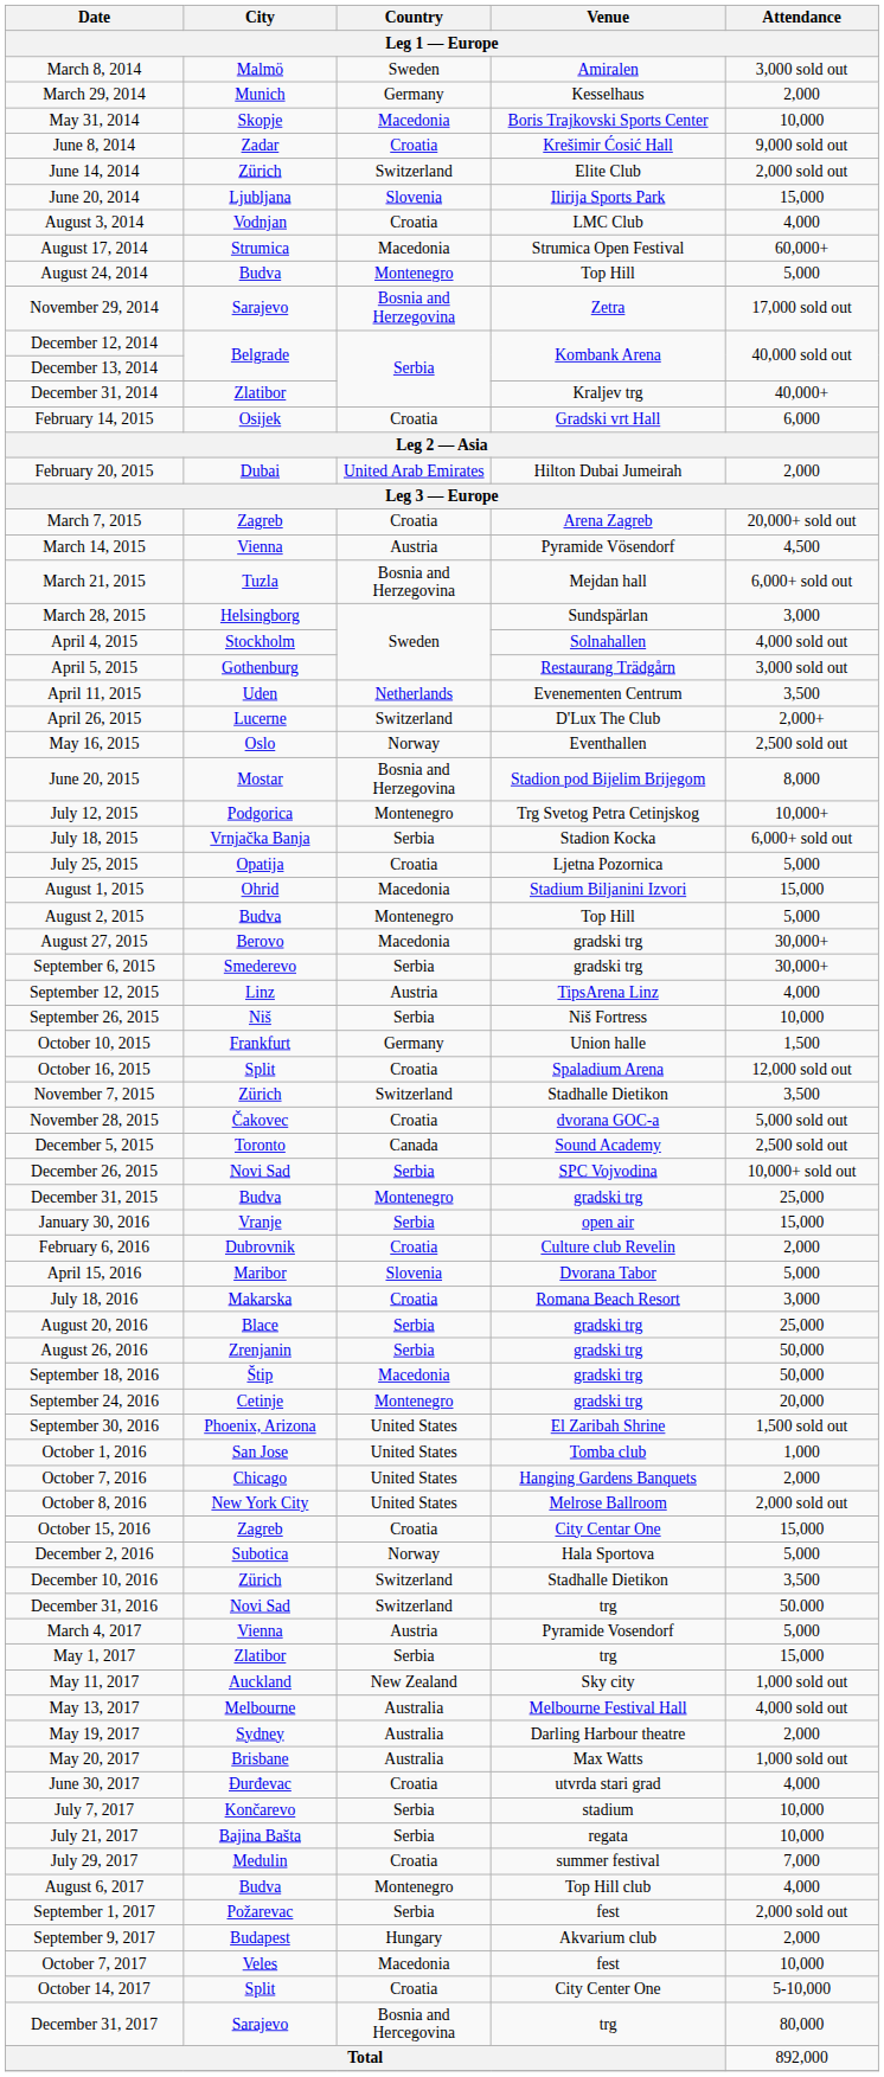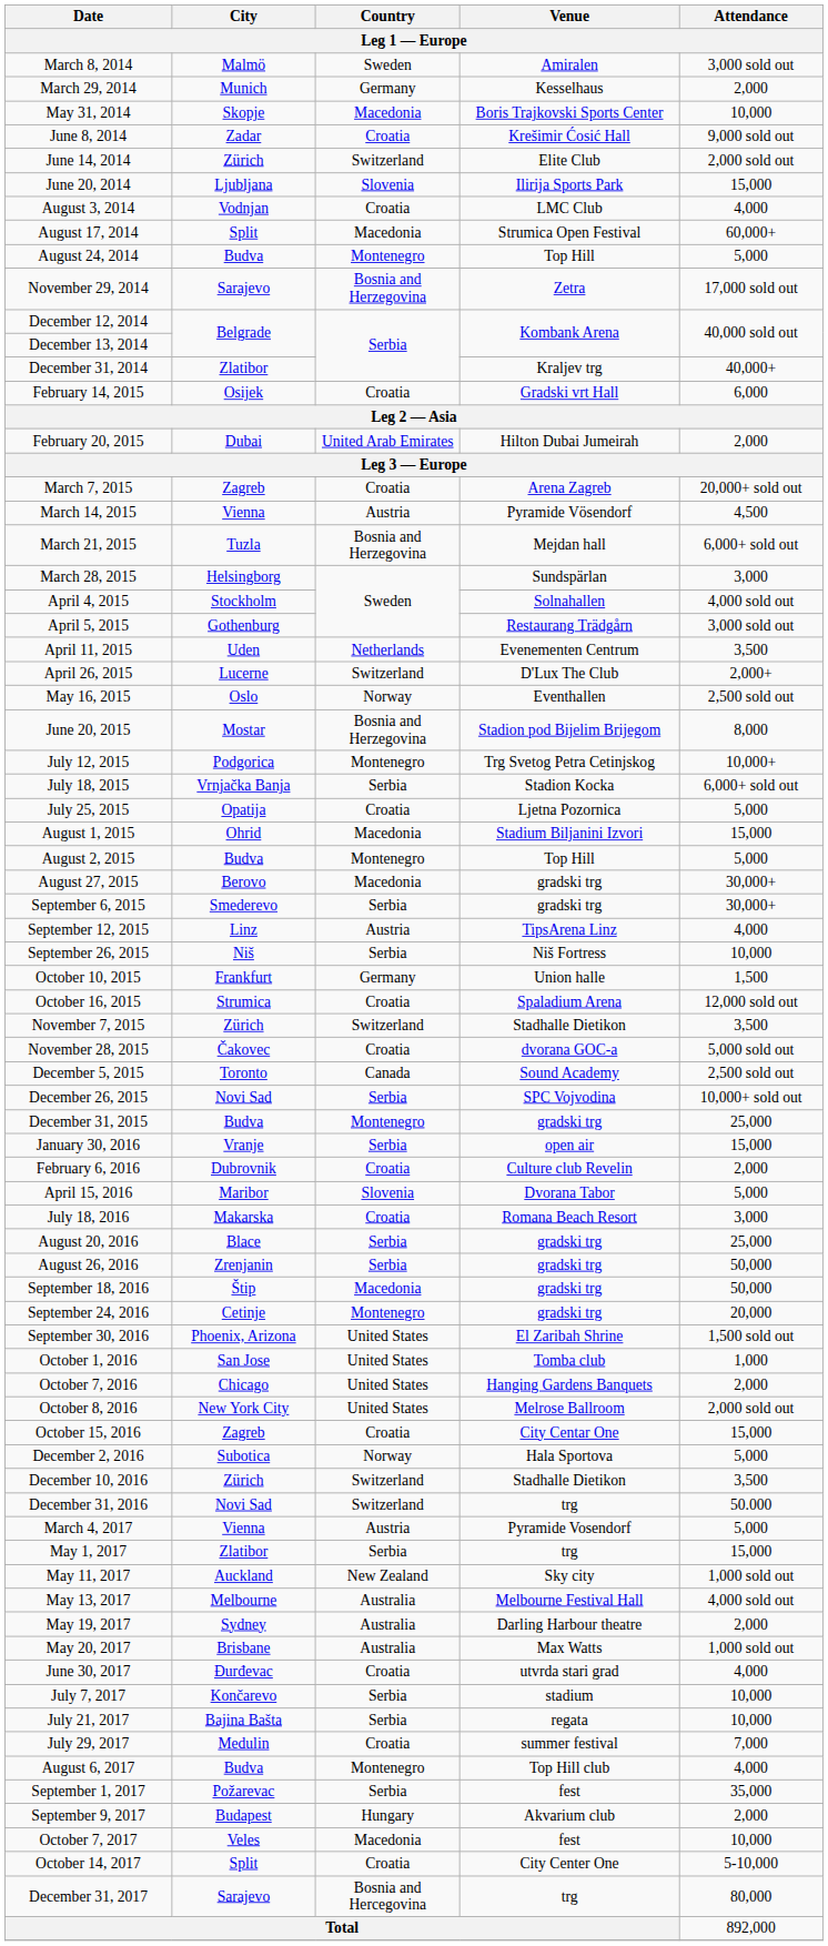 <table class="wikitable" style="text-align:center;">
 <tr>
 <th scope="col" style="width:12em;">Date</th>
 <th scope="col" style="width:10em;">City</th>
 <th scope="col" style="width:10em;">Country</th>
 <th scope="col" style="width:16em;">Venue</th>
 <th scope="col" style="width:10em;">Attendance</th>
 </tr>
 <tr>
 <th colspan="5">Leg 1 — Europe</th>
 </tr>
 <tr>
 <td>March 8, 2014</td>
 <td rowspan="1"><a href='#'>Malmö</a></td>
 <td rowspan="1">Sweden</td>
 <td rowspan="1"><a href='#'>Amiralen</a></td>
 <td rowspan="1">3,000 sold out</td>
 </tr>
 <tr>
 <td>March 29, 2014</td>
 <td rowspan="1"><a href='#'>Munich</a></td>
 <td rowspan="1">Germany</td>
 <td rowspan="1">Kesselhaus</td>
 <td rowspan="1">2,000</td>
 </tr>
 <tr>
 <td>May 31, 2014</td>
 <td rowspan="1"><a href='#'>Skopje</a></td>
 <td rowspan="1"><a href='#'>Macedonia</a></td>
 <td rowspan="1"><a href='#'>Boris Trajkovski Sports Center</a></td>
 <td rowspan="1">10,000</td>
 </tr>
 <tr>
 <td>June 8, 2014</td>
 <td rowspan="1"><a href='#'>Zadar</a></td>
 <td rowspan="1"><a href='#'>Croatia</a></td>
 <td rowspan="1"><a href='#'>Krešimir Ćosić Hall</a></td>
 <td rowspan="1">9,000 sold out</td>
 </tr>
 <tr>
 <td>June 14, 2014</td>
 <td rowspan="1"><a href='#'>Zürich</a></td>
 <td rowspan="1">Switzerland</td>
 <td rowspan="1">Elite Club</td>
 <td rowspan="1">2,000 sold out</td>
 </tr>
 <tr>
 <td>June 20, 2014</td>
 <td rowspan="1"><a href='#'>Ljubljana</a></td>
 <td rowspan="1"><a href='#'>Slovenia</a></td>
 <td rowspan="1"><a href='#'>Ilirija Sports Park</a></td>
 <td rowspan="1">15,000</td>
 </tr>
 <tr>
 <td>August 3, 2014</td>
 <td rowspan="1"><a href='#'>Vodnjan</a></td>
 <td rowspan="1">Croatia</td>
 <td rowspan="1">LMC Club</td>
 <td rowspan="1">4,000</td>
 </tr>
 <tr>
 <td>August 17, 2014</td>
-<td rowspan="1"><a href='#'>Strumica</a></td>
+<td rowspan="1"><a href='#'>Split</a></td>
 <td rowspan="1">Macedonia</td>
 <td rowspan="1">Strumica Open Festival</td>
 <td rowspan="1">60,000+</td>
 </tr>
 <tr>
 <td>August 24, 2014</td>
 <td rowspan="1"><a href='#'>Budva</a></td>
 <td rowspan="1"><a href='#'>Montenegro</a></td>
 <td rowspan="1">Top Hill</td>
 <td rowspan="1">5,000</td>
 </tr>
 <tr>
 <td>November 29, 2014</td>
 <td rowspan="1"><a href='#'>Sarajevo</a></td>
 <td rowspan="1"><a href='#'>Bosnia and Herzegovina</a></td>
 <td rowspan="1"><a href='#'>Zetra</a></td>
 <td rowspan="1">17,000 sold out</td>
 </tr>
 <tr>
 <td>December 12, 2014</td>
 <td rowspan="2"><a href='#'>Belgrade</a></td>
 <td rowspan="3"><a href='#'>Serbia</a></td>
 <td rowspan="2"><a href='#'>Kombank Arena</a></td>
 <td rowspan="2">40,000 sold out</td>
 </tr>
 <tr>
 <td>December 13, 2014</td>
 </tr>
 <tr>
 <td>December 31, 2014</td>
 <td rowspan="1"><a href='#'>Zlatibor</a></td>
 <td rowspan="1">Kraljev trg</td>
 <td rowspan="1">40,000+</td>
 </tr>
 <tr>
 <td>February 14, 2015</td>
 <td rowspan="1"><a href='#'>Osijek</a></td>
 <td rowspan="1">Croatia</td>
 <td rowspan="1"><a href='#'>Gradski vrt Hall</a></td>
 <td rowspan="1">6,000</td>
 </tr>
 <tr>
 <th colspan="5">Leg 2 — Asia</th>
 </tr>
 <tr>
 <td>February 20, 2015</td>
 <td rowspan="1"><a href='#'>Dubai</a></td>
 <td rowspan="1"><a href='#'>United Arab Emirates</a></td>
 <td rowspan="1">Hilton Dubai Jumeirah</td>
 <td rowspan="1">2,000</td>
 </tr>
 <tr>
 <th colspan="5">Leg 3 — Europe</th>
 </tr>
 <tr>
 <td>March 7, 2015</td>
 <td rowspan="1"><a href='#'>Zagreb</a></td>
 <td rowspan="1">Croatia</td>
 <td rowspan="1"><a href='#'>Arena Zagreb</a></td>
 <td rowspan="1">20,000+ sold out</td>
 </tr>
 <tr>
 <td>March 14, 2015</td>
 <td rowspan="1"><a href='#'>Vienna</a></td>
 <td rowspan="1">Austria</td>
 <td rowspan="1">Pyramide Vösendorf</td>
 <td rowspan="1">4,500</td>
 </tr>
 <tr>
 <td>March 21, 2015</td>
 <td rowspan="1"><a href='#'>Tuzla</a></td>
 <td rowspan="1">Bosnia and Herzegovina</td>
 <td rowspan="1">Mejdan hall</td>
 <td rowspan="1">6,000+ sold out</td>
 </tr>
 <tr>
 <td>March 28, 2015</td>
 <td rowspan="1"><a href='#'>Helsingborg</a></td>
 <td rowspan="3">Sweden</td>
 <td rowspan="1">Sundspärlan</td>
 <td rowspan="1">3,000</td>
 </tr>
 <tr>
 <td>April 4, 2015</td>
 <td rowspan="1"><a href='#'>Stockholm</a></td>
 <td rowspan="1"><a href='#'>Solnahallen</a></td>
 <td rowspan="1">4,000 sold out</td>
 </tr>
 <tr>
 <td>April 5, 2015</td>
 <td rowspan="1"><a href='#'>Gothenburg</a></td>
 <td rowspan="1"><a href='#'>Restaurang Trädgårn</a></td>
 <td rowspan="1">3,000 sold out</td>
 </tr>
 <tr>
 <td>April 11, 2015</td>
 <td rowspan="1"><a href='#'>Uden</a></td>
 <td rowspan="1"><a href='#'>Netherlands</a></td>
 <td rowspan="1">Evenementen Centrum</td>
 <td rowspan="1">3,500</td>
 </tr>
 <tr>
 <td>April 26, 2015</td>
 <td rowspan="1"><a href='#'>Lucerne</a></td>
 <td rowspan="1">Switzerland</td>
 <td rowspan="1">D'Lux The Club</td>
 <td rowspan="1">2,000+</td>
 </tr>
 <tr>
 <td>May 16, 2015</td>
 <td rowspan="1"><a href='#'>Oslo</a></td>
 <td rowspan="1">Norway</td>
 <td rowspan="1">Eventhallen</td>
 <td rowspan="1">2,500 sold out</td>
 </tr>
 <tr>
 <td>June 20, 2015</td>
 <td rowspan="1"><a href='#'>Mostar</a></td>
 <td rowspan="1">Bosnia and Herzegovina</td>
 <td rowspan="1"><a href='#'>Stadion pod Bijelim Brijegom</a></td>
 <td rowspan="1">8,000</td>
 </tr>
 <tr>
 <td>July 12, 2015</td>
 <td rowspan="1"><a href='#'>Podgorica</a></td>
 <td rowspan="1">Montenegro</td>
 <td rowspan="1">Trg Svetog Petra Cetinjskog</td>
 <td rowspan="1">10,000+</td>
 </tr>
 <tr>
 <td>July 18, 2015</td>
 <td rowspan="1"><a href='#'>Vrnjačka Banja</a></td>
 <td rowspan="1">Serbia</td>
 <td rowspan="1">Stadion Kocka</td>
 <td rowspan="1">6,000+ sold out</td>
 </tr>
 <tr>
 <td>July 25, 2015</td>
 <td rowspan="1"><a href='#'>Opatija</a></td>
 <td rowspan="1">Croatia</td>
 <td rowspan="1">Ljetna Pozornica</td>
 <td rowspan="1">5,000</td>
 </tr>
 <tr>
 <td>August 1, 2015</td>
 <td rowspan="1"><a href='#'>Ohrid</a></td>
 <td rowspan="1">Macedonia</td>
 <td rowspan="1"><a href='#'>Stadium Biljanini Izvori</a></td>
 <td rowspan="1">15,000</td>
 </tr>
 <tr>
 <td>August 2, 2015</td>
 <td rowspan="1"><a href='#'>Budva</a></td>
 <td rowspan="1">Montenegro</td>
 <td rowspan="1">Top Hill</td>
 <td rowspan="1">5,000</td>
 </tr>
 <tr>
 <td>August 27, 2015</td>
 <td rowspan="1"><a href='#'>Berovo</a></td>
 <td rowspan="1">Macedonia</td>
 <td rowspan="1">gradski trg</td>
 <td rowspan="1">30,000+</td>
 </tr>
 <tr>
 <td>September 6, 2015</td>
 <td rowspan="1"><a href='#'>Smederevo</a></td>
 <td rowspan="1">Serbia</td>
 <td rowspan="1">gradski trg</td>
 <td rowspan="1">30,000+</td>
 </tr>
 <tr>
 <td>September 12, 2015</td>
 <td rowspan="1"><a href='#'>Linz</a></td>
 <td rowspan="1">Austria</td>
 <td rowspan="1"><a href='#'>TipsArena Linz</a></td>
 <td rowspan="1">4,000</td>
 </tr>
 <tr>
 <td>September 26, 2015</td>
 <td rowspan="1"><a href='#'>Niš</a></td>
 <td rowspan="1">Serbia</td>
 <td rowspan="1">Niš Fortress</td>
 <td rowspan="1">10,000</td>
 </tr>
 <tr>
 <td>October 10, 2015</td>
 <td rowspan="1"><a href='#'>Frankfurt</a></td>
 <td rowspan="1">Germany</td>
 <td rowspan="1">Union halle</td>
 <td rowspan="1">1,500</td>
 </tr>
 <tr>
 <td>October 16, 2015</td>
-<td rowspan="1"><a href='#'>Split</a></td>
+<td rowspan="1"><a href='#'>Strumica</a></td>
 <td rowspan="1">Croatia</td>
 <td rowspan="1"><a href='#'>Spaladium Arena</a></td>
 <td rowspan="1">12,000 sold out</td>
 </tr>
 <tr>
 <td>November 7, 2015</td>
 <td rowspan="1"><a href='#'>Zürich</a></td>
 <td rowspan="1">Switzerland</td>
 <td rowspan="1">Stadhalle Dietikon</td>
 <td rowspan="1">3,500</td>
 </tr>
 <tr>
 <td>November 28, 2015</td>
 <td rowspan="1"><a href='#'>Čakovec</a></td>
 <td rowspan="1">Croatia</td>
 <td rowspan="1"><a href='#'>dvorana GOC-a</a></td>
 <td rowspan="1">5,000 sold out</td>
 </tr>
 <tr>
 <td>December 5, 2015</td>
 <td rowspan="1"><a href='#'>Toronto</a></td>
 <td rowspan="1">Canada</td>
 <td rowspan="1"><a href='#'>Sound Academy</a></td>
 <td rowspan="1">2,500 sold out</td>
 </tr>
 <tr>
 <td>December 26, 2015</td>
 <td rowspan="1"><a href='#'>Novi Sad</a></td>
 <td rowspan="1"><a href='#'>Serbia</a></td>
 <td rowspan="1"><a href='#'>SPC Vojvodina</a></td>
 <td rowspan="1">10,000+ sold out</td>
 </tr>
 <tr>
 <td>December 31, 2015</td>
 <td rowspan="1"><a href='#'>Budva</a></td>
 <td rowspan="1"><a href='#'>Montenegro</a></td>
 <td rowspan="1"><a href='#'>gradski trg</a></td>
 <td rowspan="1">25,000</td>
 </tr>
 <tr>
 <td>January 30, 2016</td>
 <td rowspan="1"><a href='#'>Vranje</a></td>
 <td rowspan="1"><a href='#'>Serbia</a></td>
 <td rowspan="1"><a href='#'>open air</a></td>
 <td rowspan="1">15,000</td>
 </tr>
 <tr>
 <td>February 6, 2016</td>
 <td rowspan="1"><a href='#'>Dubrovnik</a></td>
 <td rowspan="1"><a href='#'>Croatia</a></td>
 <td rowspan="1"><a href='#'>Culture club Revelin</a></td>
 <td rowspan="1">2,000</td>
 </tr>
 <tr>
 <td>April 15, 2016</td>
 <td rowspan="1"><a href='#'>Maribor</a></td>
 <td rowspan="1"><a href='#'>Slovenia</a></td>
 <td rowspan="1"><a href='#'>Dvorana Tabor</a></td>
 <td rowspan="1">5,000</td>
 </tr>
 <tr>
 <td>July 18, 2016</td>
 <td rowspan="1"><a href='#'>Makarska</a></td>
 <td rowspan="1"><a href='#'>Croatia</a></td>
 <td rowspan="1"><a href='#'>Romana Beach Resort</a></td>
 <td rowspan="1">3,000</td>
 </tr>
 <tr>
 <td>August 20, 2016</td>
 <td rowspan="1"><a href='#'>Blace</a></td>
 <td rowspan="1"><a href='#'>Serbia</a></td>
 <td rowspan="1"><a href='#'>gradski trg</a></td>
 <td rowspan="1">25,000</td>
 </tr>
 <tr>
 <td>August 26, 2016</td>
 <td rowspan="1"><a href='#'>Zrenjanin</a></td>
 <td rowspan="1"><a href='#'>Serbia</a></td>
 <td rowspan="1"><a href='#'>gradski trg</a></td>
 <td rowspan="1">50,000</td>
 </tr>
 <tr>
 <td>September 18, 2016</td>
 <td rowspan="1"><a href='#'>Štip</a></td>
 <td rowspan="1"><a href='#'>Macedonia</a></td>
 <td rowspan="1"><a href='#'>gradski trg</a></td>
 <td rowspan="1">50,000</td>
 </tr>
 <tr>
 <td>September 24, 2016</td>
 <td rowspan="1"><a href='#'>Cetinje</a></td>
 <td rowspan="1"><a href='#'>Montenegro</a></td>
 <td rowspan="1"><a href='#'>gradski trg</a></td>
 <td rowspan="1">20,000</td>
 </tr>
 <tr>
 <td>September 30, 2016</td>
 <td rowspan="1"><a href='#'>Phoenix, Arizona</a></td>
 <td rowspan="1">United States</td>
 <td rowspan="1"><a href='#'>El Zaribah Shrine</a></td>
 <td rowspan="1">1,500 sold out</td>
 </tr>
 <tr>
 <td>October 1, 2016</td>
 <td rowspan="1"><a href='#'>San Jose</a></td>
 <td rowspan="1">United States</td>
 <td rowspan="1"><a href='#'>Tomba club</a></td>
 <td rowspan="1">1,000</td>
 </tr>
 <tr>
 <td>October 7, 2016</td>
 <td rowspan="1"><a href='#'>Chicago</a></td>
 <td rowspan="1">United States</td>
 <td rowspan="1"><a href='#'>Hanging Gardens Banquets</a></td>
 <td rowspan="1">2,000</td>
 </tr>
 <tr>
 <td>October 8, 2016</td>
 <td rowspan="1"><a href='#'>New York City</a></td>
 <td rowspan="1">United States</td>
 <td rowspan="1"><a href='#'>Melrose Ballroom</a></td>
 <td rowspan="1">2,000 sold out</td>
 </tr>
 <tr>
 <td>October 15, 2016</td>
 <td rowspan="1"><a href='#'>Zagreb</a></td>
 <td rowspan="1">Croatia</td>
 <td rowspan="1"><a href='#'>City Centar One</a></td>
 <td rowspan="1">15,000</td>
 </tr>
 <tr>
 <td>December 2, 2016</td>
 <td rowspan="1"><a href='#'>Subotica</a></td>
 <td rowspan="1">Norway</td>
 <td rowspan="1">Hala Sportova</td>
 <td rowspan="1">5,000</td>
 </tr>
 <tr>
 <td>December 10, 2016</td>
 <td rowspan="1"><a href='#'>Zürich</a></td>
 <td rowspan="1">Switzerland</td>
 <td rowspan="1">Stadhalle Dietikon</td>
 <td rowspan="1">3,500</td>
 </tr>
 <tr>
 <td>December 31, 2016</td>
 <td rowspan="1"><a href='#'>Novi Sad</a></td>
 <td rowspan="1">Switzerland</td>
 <td rowspan="1">trg</td>
 <td rowspan="1">50.000</td>
 </tr>
 <tr>
 <td>March 4, 2017</td>
 <td rowspan="1"><a href='#'>Vienna</a></td>
 <td rowspan="1">Austria</td>
 <td rowspan="1">Pyramide Vosendorf</td>
 <td rowspan="1">5,000</td>
 </tr>
 <tr>
 <td>May 1, 2017</td>
 <td rowspan="1"><a href='#'>Zlatibor</a></td>
 <td rowspan="1">Serbia</td>
 <td rowspan="1">trg</td>
 <td rowspan="1">15,000</td>
 </tr>
 <tr>
 <td>May 11, 2017</td>
 <td rowspan="1"><a href='#'>Auckland</a></td>
 <td rowspan="1">New Zealand</td>
 <td rowspan="1">Sky city</td>
 <td rowspan="1">1,000 sold out</td>
 </tr>
 <tr>
 <td>May 13, 2017</td>
 <td rowspan="1"><a href='#'>Melbourne</a></td>
 <td rowspan="1">Australia</td>
 <td rowspan="1"><a href='#'>Melbourne Festival Hall</a></td>
 <td rowspan="1">4,000 sold out</td>
 </tr>
 <tr>
 <td>May 19, 2017</td>
 <td rowspan="1"><a href='#'>Sydney</a></td>
 <td rowspan="1">Australia</td>
 <td rowspan="1">Darling Harbour theatre</td>
 <td rowspan="1">2,000</td>
 </tr>
 <tr>
 <td>May 20, 2017</td>
 <td rowspan="1"><a href='#'>Brisbane</a></td>
 <td rowspan="1">Australia</td>
 <td rowspan="1">Max Watts</td>
 <td rowspan="1">1,000 sold out</td>
 </tr>
 <tr>
 <td>June 30, 2017</td>
 <td rowspan="1"><a href='#'>Đurđevac</a></td>
 <td rowspan="1">Croatia</td>
 <td rowspan="1">utvrda stari grad</td>
 <td rowspan="1">4,000</td>
 </tr>
 <tr>
 <td>July 7, 2017</td>
 <td rowspan="1"><a href='#'>Končarevo</a></td>
 <td rowspan="1">Serbia</td>
 <td rowspan="1">stadium</td>
 <td rowspan="1">10,000</td>
 </tr>
 <tr>
 <td>July 21, 2017</td>
 <td rowspan="1"><a href='#'>Bajina Bašta</a></td>
 <td rowspan="1">Serbia</td>
 <td rowspan="1">regata</td>
 <td rowspan="1">10,000</td>
 </tr>
 <tr>
 <td>July 29, 2017</td>
 <td rowspan="1"><a href='#'>Medulin</a></td>
 <td rowspan="1">Croatia</td>
 <td rowspan="1">summer festival</td>
 <td rowspan="1">7,000</td>
 </tr>
 <tr>
 <td>August 6, 2017</td>
 <td rowspan="1"><a href='#'>Budva</a></td>
 <td rowspan="1">Montenegro</td>
 <td rowspan="1">Top Hill club</td>
 <td rowspan="1">4,000</td>
 </tr>
 <tr>
 <td>September 1, 2017</td>
 <td rowspan="1"><a href='#'>Požarevac</a></td>
 <td rowspan="1">Serbia</td>
 <td rowspan="1">fest</td>
-<td rowspan="1">2,000 sold out</td>
+<td rowspan="1">35,000</td>
 </tr>
 <tr>
 <td>September 9, 2017</td>
 <td rowspan="1"><a href='#'>Budapest</a></td>
 <td rowspan="1">Hungary</td>
 <td rowspan="1">Akvarium club</td>
 <td rowspan="1">2,000</td>
 </tr>
 <tr>
 <td>October 7, 2017</td>
 <td rowspan="1"><a href='#'>Veles</a></td>
 <td rowspan="1">Macedonia</td>
 <td rowspan="1">fest</td>
 <td rowspan="1">10,000</td>
 </tr>
 <tr>
 <td>October 14, 2017</td>
 <td rowspan="1"><a href='#'>Split</a></td>
 <td rowspan="1">Croatia</td>
 <td rowspan="1">City Center One</td>
 <td rowspan="1">5-10,000</td>
 </tr>
 <tr>
 <td>December 31, 2017</td>
 <td rowspan="1"><a href='#'>Sarajevo</a></td>
 <td rowspan="1">Bosnia and Hercegovina</td>
 <td rowspan="1">trg</td>
 <td rowspan="1">80,000</td>
 </tr>
 <tr>
 <th colspan="4">Total</th>
 <td>892,000</td>
 </tr>
 <tr>
 </tr>
 </table>
